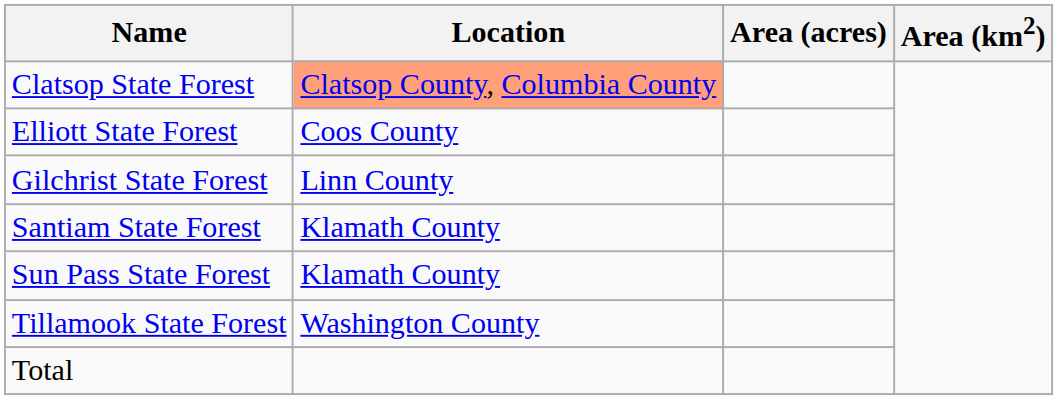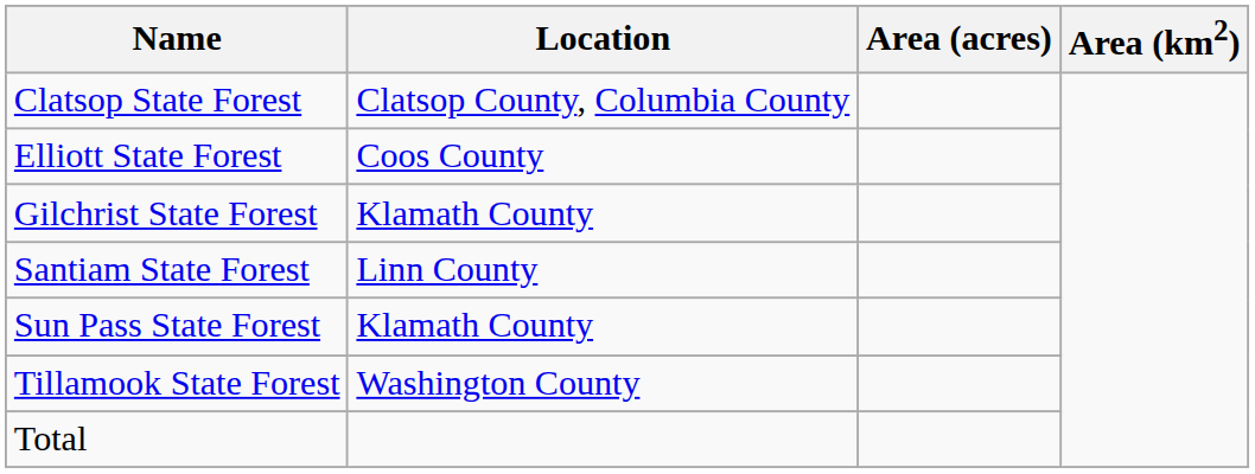 <table class="wikitable sortable">
 <tr>
 <th>Name</th>
 <th>Location</th>
 <th>Area (acres)</th>
 <th>Area (km<sup>2</sup>)</th>
 </tr>
 <tr>
 <td><a href='#'>Clatsop State Forest</a></td>
-<td style="background: lightsalmon;"><a href='#'>Clatsop County</a>, <a href='#'>Columbia County</a></td>
+<td><a href='#'>Clatsop County</a>, <a href='#'>Columbia County</a></td>
 <td></td>
 </tr>
 <tr>
 <td><a href='#'>Elliott State Forest</a></td>
 <td><a href='#'>Coos County</a></td>
 <td></td>
 </tr>
 <tr>
 <td><a href='#'>Gilchrist State Forest</a></td>
-<td><a href='#'>Linn County</a></td>
+<td><a href='#'>Klamath County</a></td>
 <td></td>
 </tr>
 <tr>
 <td><a href='#'>Santiam State Forest</a></td>
-<td><a href='#'>Klamath County</a></td>
+<td><a href='#'>Linn County</a></td>
 <td></td>
 </tr>
 <tr>
 <td><a href='#'>Sun Pass State Forest</a></td>
 <td><a href='#'>Klamath County</a></td>
 <td></td>
 </tr>
 <tr>
 <td><a href='#'>Tillamook State Forest</a></td>
 <td><a href='#'>Washington County</a></td>
 <td></td>
 </tr>
 <tr>
 <td>Total</td>
 <td></td>
 <td></td>
 </tr>
 </table>
